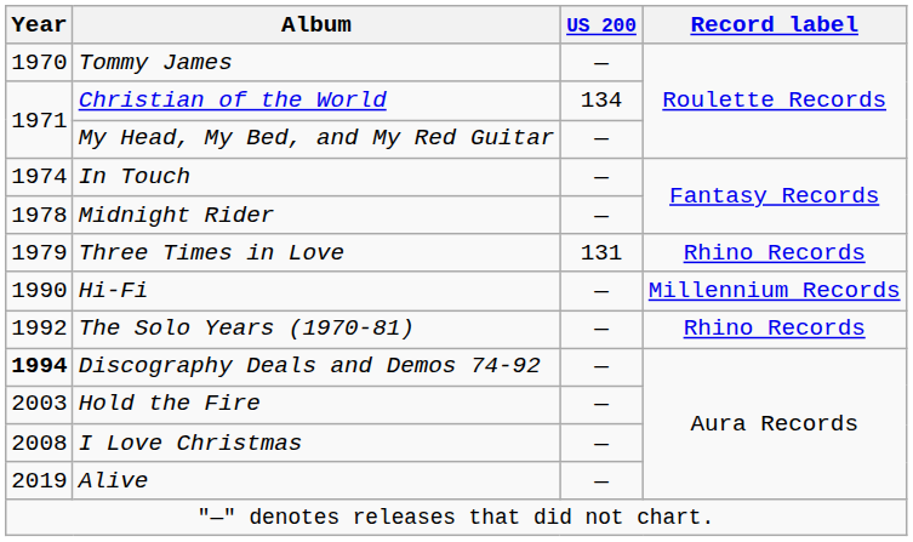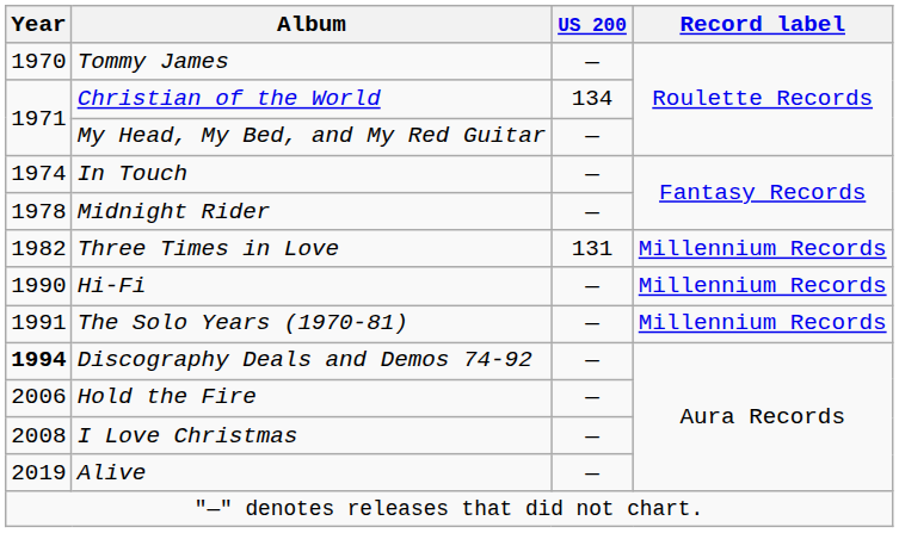 <table class="wikitable" style=text-align:center;>
 <tr>
 <th>Year</th>
 <th>Album</th>
 <th width=40><small><a href='#'>US 200</a></small><br></th>
 <th><a href='#'>Record label</a></th>
 </tr>
 <tr>
 <td>1970</td>
 <td align=left><em>Tommy James</em></td>
 <td>—</td>
 <td rowspan="3"><a href='#'>Roulette Records</a></td>
 </tr>
 <tr>
 <td rowspan="2">1971</td>
 <td align=left><em><a href='#'>Christian of the World</a></em></td>
 <td>134</td>
 </tr>
 <tr>
 <td align=left><em>My Head, My Bed, and My Red Guitar</em></td>
 <td>—</td>
 </tr>
 <tr>
 <td>1974</td>
 <td align=left><em>In Touch</em></td>
 <td>—</td>
 <td rowspan="2"><a href='#'>Fantasy Records</a></td>
 </tr>
 <tr>
 <td>1978</td>
 <td align=left><em>Midnight Rider</em></td>
 <td>—</td>
 </tr>
 <tr>
-<td>1979</td>
+<td>1982</td>
 <td align=left><em>Three Times in Love</em></td>
 <td>131</td>
-<td><a href='#'>Rhino Records</a></td>
+<td><a href='#'>Millennium Records</a></td>
 </tr>
 <tr>
 <td>1990</td>
 <td align=left><em>Hi-Fi</em></td>
 <td>—</td>
 <td><a href='#'>Millennium Records</a></td>
 </tr>
 <tr>
-<td>1992</td>
+<td>1991</td>
 <td align=left><em>The Solo Years (1970-81)</em></td>
 <td>—</td>
-<td><a href='#'>Rhino Records</a></td>
+<td><a href='#'>Millennium Records</a></td>
 </tr>
 <tr>
 <td><strong>1994</strong></td>
 <td align=left><em>Discography Deals and Demos 74-92</em></td>
 <td>—</td>
 <td rowspan="4">Aura Records</td>
 </tr>
 <tr>
-<td>2003</td>
+<td>2006</td>
 <td align=left><em>Hold the Fire</em></td>
 <td>—</td>
 </tr>
 <tr>
 <td>2008</td>
 <td align=left><em>I Love Christmas</em></td>
 <td>—</td>
 </tr>
 <tr>
 <td>2019</td>
 <td align=left><em>Alive</em></td>
 <td>—</td>
 </tr>
 <tr>
 <td colspan="6" style="text-align:center; font-size:9pt;">"—" denotes releases that did not chart.</td>
 </tr>
 </table>
